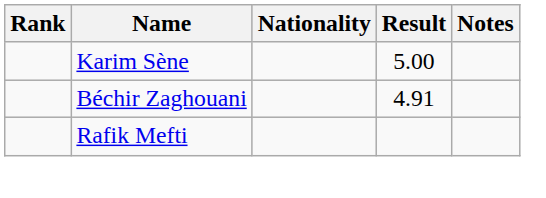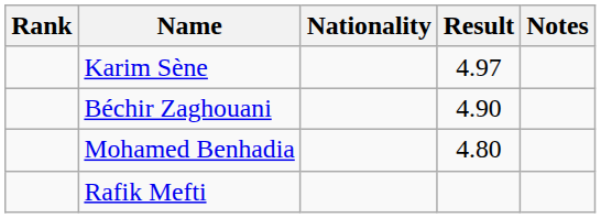 <table class="wikitable sortable" style="text-align:center">
 <tr>
 <th>Rank</th>
 <th>Name</th>
 <th>Nationality</th>
 <th>Result</th>
 <th>Notes</th>
 </tr>
 <tr>
 <td></td>
 <td align=left><a href='#'>Karim Sène</a></td>
 <td align=left></td>
-<td>5.00</td>
+<td>4.97</td>
 <td></td>
 </tr>
 <tr>
 <td></td>
 <td align=left><a href='#'>Béchir Zaghouani</a></td>
 <td align=left></td>
-<td>4.91</td>
+<td>4.90</td>
+<td></td>
+</tr>
+<tr>
+<td></td>
+<td align=left><a href='#'>Mohamed Benhadia</a></td>
+<td align=left></td>
+<td>4.80</td>
 <td></td>
 </tr>
 <tr>
 <td></td>
 <td align=left><a href='#'>Rafik Mefti</a></td>
 <td align=left></td>
 <td></td>
 <td></td>
 </tr>
 </table>
